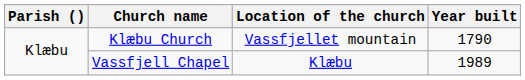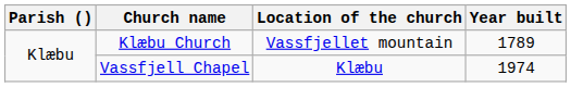 <table class="wikitable" style="text-align:center">
 <tr>
 <th>Parish ()</th>
 <th>Church name</th>
 <th>Location of the church</th>
 <th>Year built</th>
 </tr>
 <tr>
 <td rowspan="2">Klæbu</td>
 <td><a href='#'>Klæbu Church</a></td>
 <td><a href='#'>Vassfjellet</a> mountain</td>
-<td>1790</td>
+<td>1789</td>
 </tr>
 <tr>
 <td><a href='#'>Vassfjell Chapel</a></td>
 <td><a href='#'>Klæbu</a></td>
-<td>1989</td>
+<td>1974</td>
 </tr>
 </table>
